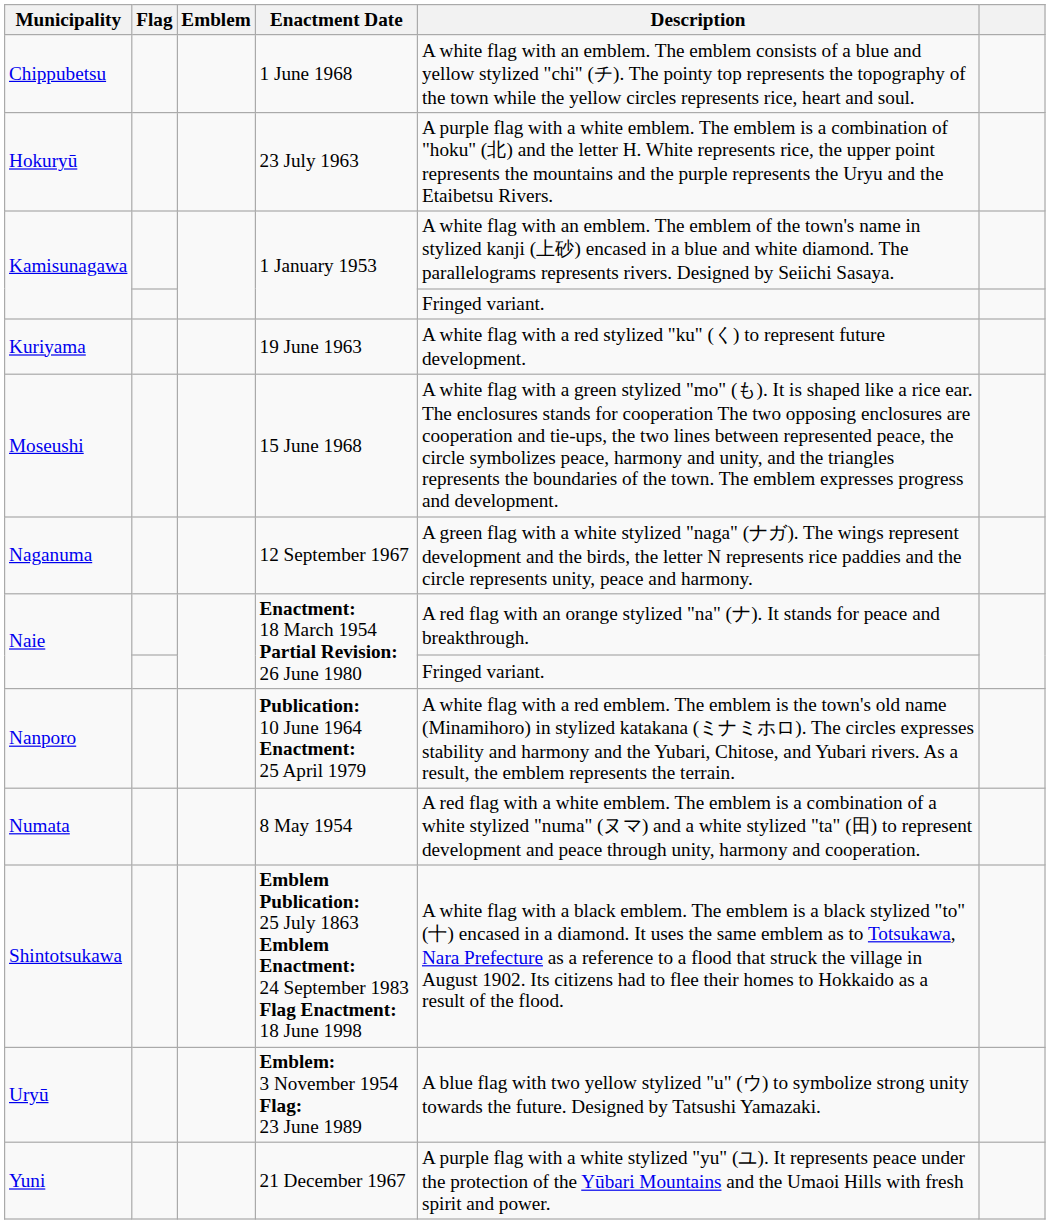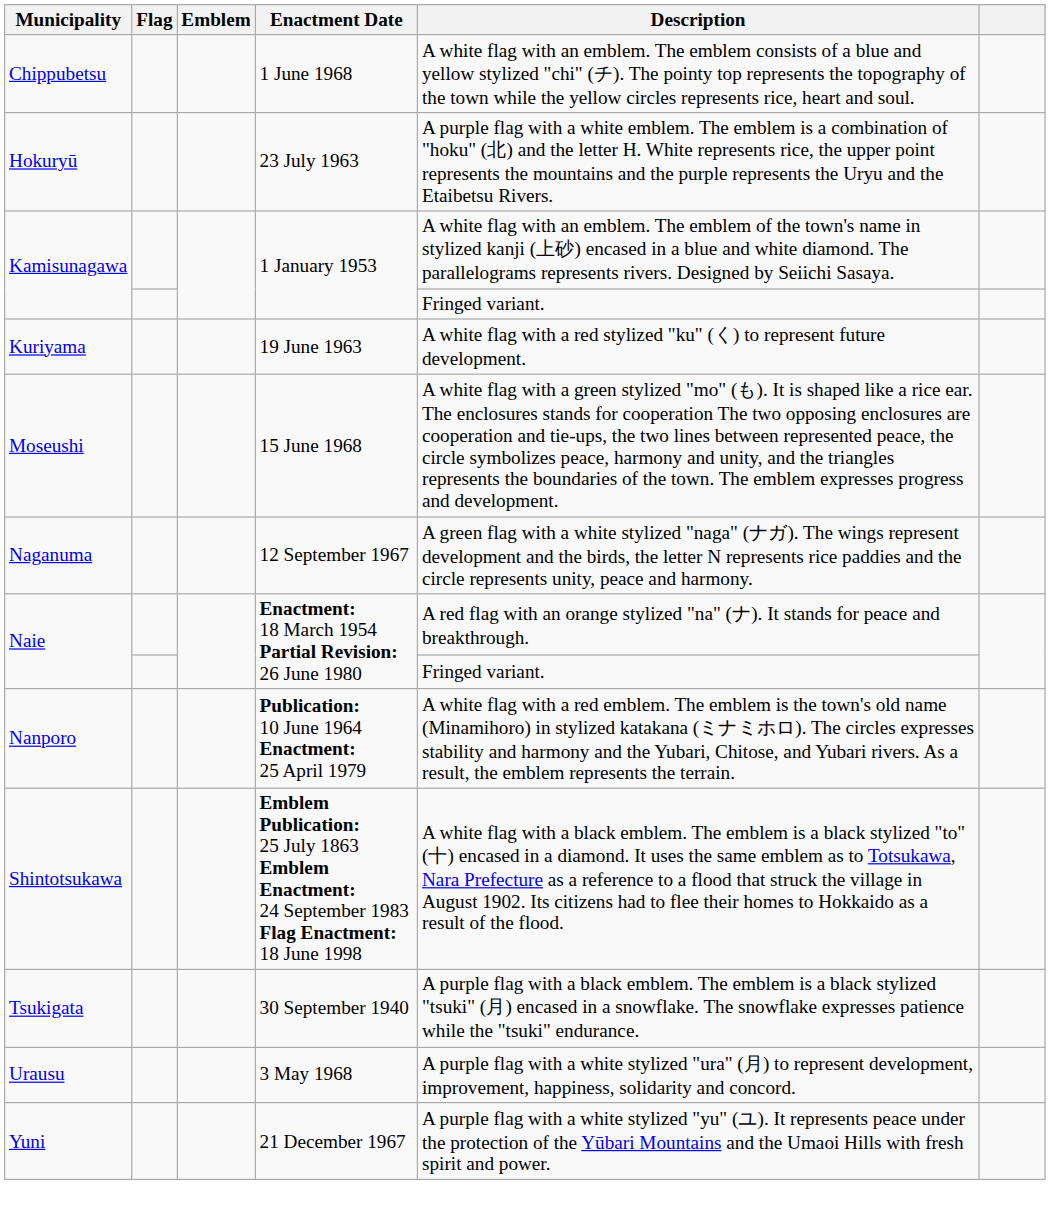 <table class="wikitable">
 <tr>
 <th style="width:12ch;">Municipality</th>
 <th>Flag</th>
 <th>Emblem</th>
 <th style="width:16ch;">Enactment Date</th>
 <th>Description</th>
 <th style="width:6ch;"></th>
 </tr>
 <tr>
 <td><a href='#'>Chippubetsu</a></td>
 <td></td>
 <td></td>
 <td>1 June 1968</td>
 <td>A white flag with an emblem. The emblem consists of a blue and yellow stylized "chi" (チ). The pointy top represents the topography of the town while the yellow circles represents rice, heart and soul.</td>
 <td></td>
 </tr>
 <tr>
 <td><a href='#'>Hokuryū</a></td>
 <td></td>
 <td></td>
 <td>23 July 1963</td>
 <td>A purple flag with a white emblem. The emblem is a combination of "hoku" (北) and the letter H. White represents rice, the upper point represents the mountains and the purple represents the Uryu and the Etaibetsu Rivers.</td>
 <td></td>
 </tr>
 <tr>
 <td rowspan=2><a href='#'>Kamisunagawa</a></td>
 <td></td>
 <td rowspan=2></td>
 <td rowspan=2>1 January 1953</td>
 <td>A white flag with an emblem. The emblem of the town's name in stylized kanji (上砂) encased in a blue and white diamond. The parallelograms represents rivers. Designed by Seiichi Sasaya.</td>
 <td></td>
 </tr>
 <tr>
 <td></td>
 <td>Fringed variant.</td>
 <td></td>
 </tr>
 <tr>
 <td><a href='#'>Kuriyama</a></td>
 <td></td>
 <td></td>
 <td>19 June 1963</td>
 <td>A white flag with a red stylized "ku" (く) to represent future development.</td>
 <td></td>
 </tr>
 <tr>
 <td><a href='#'>Moseushi</a></td>
 <td></td>
 <td></td>
 <td>15 June 1968</td>
 <td>A white flag with a green stylized "mo" (も). It is shaped like a rice ear. The enclosures stands for cooperation The two opposing enclosures are cooperation and tie-ups, the two lines between represented peace, the circle symbolizes peace, harmony and unity, and the triangles represents the boundaries of the town. The emblem expresses progress and development.</td>
 <td></td>
 </tr>
 <tr>
 <td><a href='#'>Naganuma</a></td>
 <td></td>
 <td></td>
 <td>12 September 1967</td>
 <td>A green flag with a white stylized "naga" (ナガ). The wings represent development and the birds, the letter N represents rice paddies and the circle represents unity, peace and harmony.</td>
 <td></td>
 </tr>
 <tr>
 <td rowspan=2><a href='#'>Naie</a></td>
 <td></td>
 <td rowspan=2></td>
 <td rowspan=2><strong>Enactment:</strong><br>18 March 1954<br><strong>Partial Revision:</strong><br>26 June 1980</td>
 <td>A red flag with an orange stylized "na" (ナ). It stands for peace and breakthrough.</td>
 <td rowspan=2></td>
 </tr>
 <tr>
 <td></td>
 <td>Fringed variant.</td>
 </tr>
 <tr>
 <td><a href='#'>Nanporo</a></td>
 <td></td>
 <td></td>
 <td><strong>Publication:</strong><br>10 June 1964<br><strong>Enactment:</strong><br>25 April 1979</td>
 <td>A white flag with a red emblem. The emblem is the town's old name (Minamihoro) in stylized katakana (ミナミホロ). The circles expresses stability and harmony and the Yubari, Chitose, and Yubari rivers. As a result, the emblem represents the terrain.</td>
 <td></td>
 </tr>
 <tr>
-<td><a href='#'>Numata</a></td>
-<td></td>
-<td></td>
-<td>8 May 1954</td>
-<td>A red flag with a white emblem. The emblem is a combination of a white stylized "numa" (ヌマ) and a white stylized "ta" (田) to represent development and peace through unity, harmony and cooperation.</td>
-<td></td>
-</tr>
-<tr>
 <td><a href='#'>Shintotsukawa</a></td>
 <td></td>
 <td></td>
 <td><strong>Emblem Publication:</strong><br>25 July 1863<br><strong>Emblem Enactment:</strong><br>24 September 1983<br><strong>Flag Enactment:</strong><br>18 June 1998</td>
 <td>A white flag with a black emblem. The emblem is a black stylized "to" (十) encased in a diamond. It uses the same emblem as to <a href='#'>Totsukawa</a>, <a href='#'>Nara Prefecture</a> as a reference to a flood that struck the village in August 1902. Its citizens had to flee their homes to Hokkaido as a result of the flood.</td>
 <td></td>
 </tr>
 <tr>
-<td><a href='#'>Uryū</a></td>
+<td><a href='#'>Tsukigata</a></td>
 <td></td>
 <td></td>
-<td><strong>Emblem:</strong><br>3 November 1954<br><strong>Flag:</strong><br>23 June 1989</td>
-<td>A blue flag with two yellow stylized "u" (ウ) to symbolize strong unity towards the future. Designed by Tatsushi Yamazaki.</td>
+<td>30 September 1940</td>
+<td>A purple flag with a black emblem. The emblem is a black stylized "tsuki" (月) encased in a snowflake. The snowflake expresses patience while the "tsuki" endurance.</td>
+<td></td>
+</tr>
+<tr>
+<td><a href='#'>Urausu</a></td>
+<td></td>
+<td></td>
+<td>3 May 1968</td>
+<td>A purple flag with a white stylized "ura" (月) to represent development, improvement, happiness, solidarity and concord.</td>
 <td></td>
 </tr>
 <tr>
 <td><a href='#'>Yuni</a></td>
 <td></td>
 <td></td>
 <td>21 December 1967</td>
 <td>A purple flag with a white stylized "yu" (ユ). It represents peace under the protection of the <a href='#'>Yūbari Mountains</a> and the Umaoi Hills with fresh spirit and power.</td>
 <td></td>
 </tr>
 </table>
